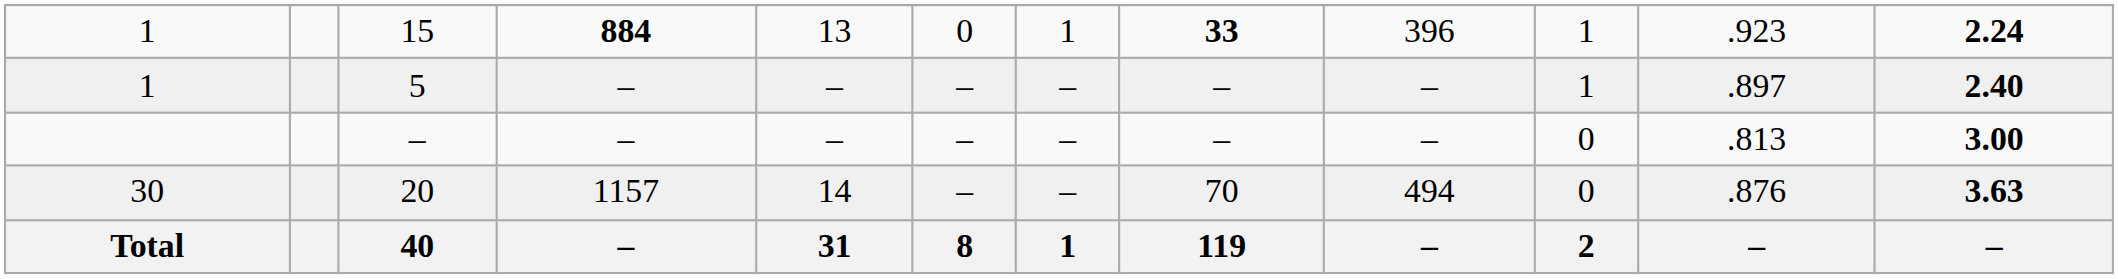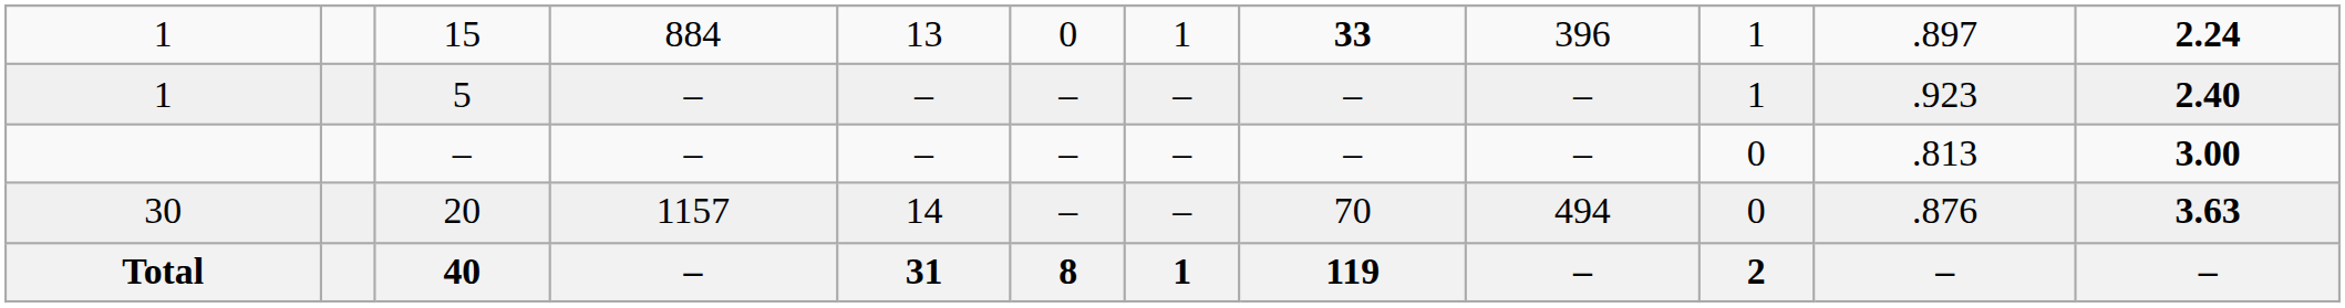 <table class="wikitable sortable" width ="1000">
 <tr align="center">
 </tr>
 <tr align="center" bgcolor=>
 <td>1</td>
 <td></td>
 <td>15</td>
-<td><strong>884</strong></td>
+<td>884</td>
 <td>13</td>
 <td>0</td>
 <td>1</td>
 <td><strong>33</strong></td>
 <td>396</td>
 <td>1</td>
-<td>.923</td>
+<td>.897</td>
 <td><strong>2.24</strong></td>
 </tr>
 <tr align="center" bgcolor="#f0f0f0">
 <td>1</td>
 <td></td>
 <td>5</td>
 <td>–</td>
 <td>–</td>
 <td>–</td>
 <td>–</td>
 <td>–</td>
 <td>–</td>
 <td>1</td>
-<td>.897</td>
+<td>.923</td>
 <td><strong>2.40</strong></td>
 </tr>
 <tr align="center" bgcolor=>
 <td></td>
 <td></td>
 <td>–</td>
 <td>–</td>
 <td>–</td>
 <td>–</td>
 <td>–</td>
 <td>–</td>
 <td>–</td>
 <td>0</td>
 <td>.813</td>
 <td><strong>3.00</strong></td>
 </tr>
 <tr align="center" bgcolor="#f0f0f0">
 <td>30</td>
 <td></td>
 <td>20</td>
 <td>1157</td>
 <td>14</td>
 <td>–</td>
 <td>–</td>
 <td>70</td>
 <td>494</td>
 <td>0</td>
 <td>.876</td>
 <td><strong>3.63</strong></td>
 </tr>
 <tr>
 <th>Total</th>
 <th></th>
 <th>40</th>
 <th>–</th>
 <th>31</th>
 <th>8</th>
 <th>1</th>
 <th>119</th>
 <th>–</th>
 <th>2</th>
 <th>–</th>
 <th>–</th>
 </tr>
 </table>
